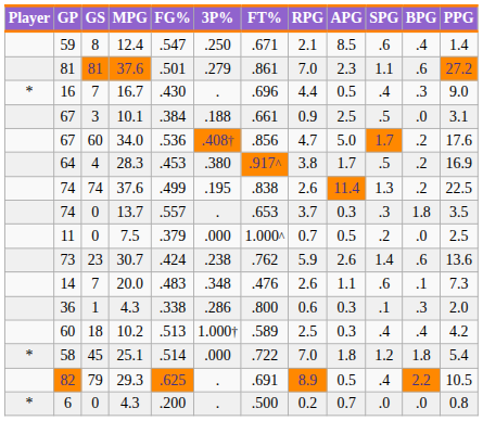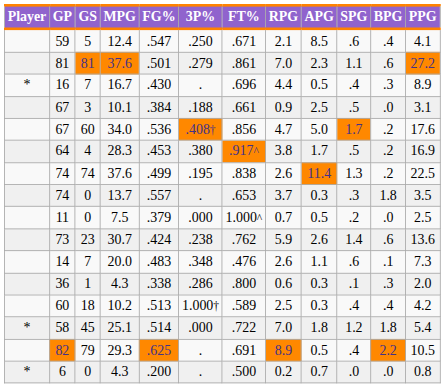 <table class="wikitable sortable" style="text-align:right;">
 <tr>
 <th style="background:#9063CD; color:#FFFFFF; border-top:#FF8200 3px solid; border-bottom:#FF8200 3px solid;">Player</th>
 <th style="background:#9063CD; color:#FFFFFF; border-top:#FF8200 3px solid; border-bottom:#FF8200 3px solid;">GP</th>
 <th style="background:#9063CD; color:#FFFFFF; border-top:#FF8200 3px solid; border-bottom:#FF8200 3px solid;">GS</th>
 <th style="background:#9063CD; color:#FFFFFF; border-top:#FF8200 3px solid; border-bottom:#FF8200 3px solid;">MPG</th>
 <th style="background:#9063CD; color:#FFFFFF; border-top:#FF8200 3px solid; border-bottom:#FF8200 3px solid;">FG%</th>
 <th style="background:#9063CD; color:#FFFFFF; border-top:#FF8200 3px solid; border-bottom:#FF8200 3px solid;">3P%</th>
 <th style="background:#9063CD; color:#FFFFFF; border-top:#FF8200 3px solid; border-bottom:#FF8200 3px solid;">FT%</th>
 <th style="background:#9063CD; color:#FFFFFF; border-top:#FF8200 3px solid; border-bottom:#FF8200 3px solid;">RPG</th>
 <th style="background:#9063CD; color:#FFFFFF; border-top:#FF8200 3px solid; border-bottom:#FF8200 3px solid;">APG</th>
 <th style="background:#9063CD; color:#FFFFFF; border-top:#FF8200 3px solid; border-bottom:#FF8200 3px solid;">SPG</th>
 <th style="background:#9063CD; color:#FFFFFF; border-top:#FF8200 3px solid; border-bottom:#FF8200 3px solid;">BPG</th>
 <th style="background:#9063CD; color:#FFFFFF; border-top:#FF8200 3px solid; border-bottom:#FF8200 3px solid;">PPG</th>
 </tr>
 <tr align="center" bgcolor="">
 <td></td>
 <td>59</td>
-<td>8</td>
+<td>5</td>
 <td>12.4</td>
 <td>.547</td>
 <td>.250</td>
 <td>.671</td>
 <td>2.1</td>
 <td>8.5</td>
 <td>.6</td>
 <td>.4</td>
-<td>1.4</td>
+<td>4.1</td>
 </tr>
 <tr align="center" bgcolor="#f0f0f0">
 <td></td>
 <td>81</td>
 <td style="background:#FF8800;color:#423189;">81</td>
 <td style="background:#FF8800;color:#423189;">37.6</td>
 <td>.501</td>
 <td>.279</td>
 <td>.861</td>
 <td>7.0</td>
 <td>2.3</td>
 <td>1.1</td>
 <td>.6</td>
 <td style="background:#FF8800;color:#423189;">27.2</td>
 </tr>
 <tr align="center" bgcolor="">
 <td>*</td>
 <td>16</td>
 <td>7</td>
 <td>16.7</td>
 <td>.430</td>
 <td>.</td>
 <td>.696</td>
 <td>4.4</td>
 <td>0.5</td>
 <td>.4</td>
 <td>.3</td>
-<td>9.0</td>
+<td>8.9</td>
 </tr>
 <tr align="center" bgcolor="#f0f0f0">
 <td></td>
 <td>67</td>
 <td>3</td>
 <td>10.1</td>
 <td>.384</td>
 <td>.188</td>
 <td>.661</td>
 <td>0.9</td>
 <td>2.5</td>
 <td>.5</td>
 <td>.0</td>
 <td>3.1</td>
 </tr>
 <tr align="center" bgcolor="">
 <td></td>
 <td>67</td>
 <td>60</td>
 <td>34.0</td>
 <td>.536</td>
 <td style="background:#FF8800;color:#423189;">.408<small>†</small></td>
 <td>.856</td>
 <td>4.7</td>
 <td>5.0</td>
 <td style="background:#FF8800;color:#423189;">1.7</td>
 <td>.2</td>
 <td>17.6</td>
 </tr>
 <tr align="center" bgcolor="#f0f0f0">
 <td></td>
 <td>64</td>
 <td>4</td>
 <td>28.3</td>
 <td>.453</td>
 <td>.380</td>
 <td style="background:#FF8800;color:#423189;">.917<small>^</small></td>
 <td>3.8</td>
 <td>1.7</td>
 <td>.5</td>
 <td>.2</td>
 <td>16.9</td>
 </tr>
 <tr align="center" bgcolor="">
 <td></td>
 <td>74</td>
 <td>74</td>
 <td>37.6</td>
 <td>.499</td>
 <td>.195</td>
 <td>.838</td>
 <td>2.6</td>
 <td style="background:#FF8800;color:#423189;">11.4</td>
 <td>1.3</td>
 <td>.2</td>
 <td>22.5</td>
 </tr>
 <tr align="center" bgcolor="#f0f0f0">
 <td></td>
 <td>74</td>
 <td>0</td>
 <td>13.7</td>
 <td>.557</td>
 <td>.</td>
 <td>.653</td>
 <td>3.7</td>
 <td>0.3</td>
 <td>.3</td>
 <td>1.8</td>
 <td>3.5</td>
 </tr>
 <tr align="center" bgcolor="">
 <td></td>
 <td>11</td>
 <td>0</td>
 <td>7.5</td>
 <td>.379</td>
 <td>.000</td>
 <td>1.000<small>^</small></td>
 <td>0.7</td>
 <td>0.5</td>
 <td>.2</td>
 <td>.0</td>
 <td>2.5</td>
 </tr>
 <tr align="center" bgcolor="#f0f0f0">
 <td></td>
 <td>73</td>
 <td>23</td>
 <td>30.7</td>
 <td>.424</td>
 <td>.238</td>
 <td>.762</td>
 <td>5.9</td>
 <td>2.6</td>
 <td>1.4</td>
 <td>.6</td>
 <td>13.6</td>
 </tr>
 <tr align="center" bgcolor="">
 <td></td>
 <td>14</td>
 <td>7</td>
 <td>20.0</td>
 <td>.483</td>
 <td>.348</td>
 <td>.476</td>
 <td>2.6</td>
 <td>1.1</td>
 <td>.6</td>
 <td>.1</td>
 <td>7.3</td>
 </tr>
 <tr align="center" bgcolor="#f0f0f0">
 <td></td>
 <td>36</td>
 <td>1</td>
 <td>4.3</td>
 <td>.338</td>
 <td>.286</td>
 <td>.800</td>
 <td>0.6</td>
 <td>0.3</td>
 <td>.1</td>
 <td>.3</td>
 <td>2.0</td>
 </tr>
 <tr align="center" bgcolor="">
 <td></td>
 <td>60</td>
 <td>18</td>
 <td>10.2</td>
 <td>.513</td>
 <td>1.000<small>†</small></td>
 <td>.589</td>
 <td>2.5</td>
 <td>0.3</td>
 <td>.4</td>
 <td>.4</td>
 <td>4.2</td>
 </tr>
 <tr align="center" bgcolor="#f0f0f0">
 <td>*</td>
 <td>58</td>
 <td>45</td>
 <td>25.1</td>
 <td>.514</td>
 <td>.000</td>
 <td>.722</td>
 <td>7.0</td>
 <td>1.8</td>
 <td>1.2</td>
 <td>1.8</td>
 <td>5.4</td>
 </tr>
 <tr align="center" bgcolor="">
 <td></td>
 <td style="background:#FF8800;color:#423189;">82</td>
 <td>79</td>
 <td>29.3</td>
 <td style="background:#FF8800;color:#423189;">.625</td>
 <td>.</td>
 <td>.691</td>
 <td style="background:#FF8800;color:#423189;">8.9</td>
 <td>0.5</td>
 <td>.4</td>
 <td style="background:#FF8800;color:#423189;">2.2</td>
 <td>10.5</td>
 </tr>
 <tr align="center" bgcolor="#f0f0f0">
 <td>*</td>
 <td>6</td>
 <td>0</td>
 <td>4.3</td>
 <td>.200</td>
 <td>.</td>
 <td>.500</td>
 <td>0.2</td>
 <td>0.7</td>
 <td>.0</td>
 <td>.0</td>
 <td>0.8</td>
 </tr>
 </table>
